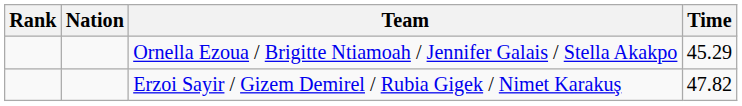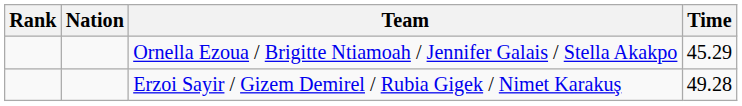 <table class="wikitable sortable"  style="text-align:center">
 <tr>
 <th>Rank</th>
 <th>Nation</th>
 <th>Team</th>
 <th>Time</th>
 </tr>
 <tr>
 <td></td>
 <td align=left></td>
 <td align=left><a href='#'>Ornella Ezoua</a> / <a href='#'>Brigitte Ntiamoah</a> / <a href='#'>Jennifer Galais</a> / <a href='#'>Stella Akakpo</a></td>
 <td>45.29</td>
 </tr>
 <tr>
 <td></td>
 <td align=left></td>
 <td align=left><a href='#'>Erzoi Sayir</a> / <a href='#'>Gizem Demirel</a> / <a href='#'>Rubia Gigek</a> / <a href='#'>Nimet Karakuş</a></td>
-<td>47.82</td>
+<td>49.28</td>
 </tr>
 </table>
